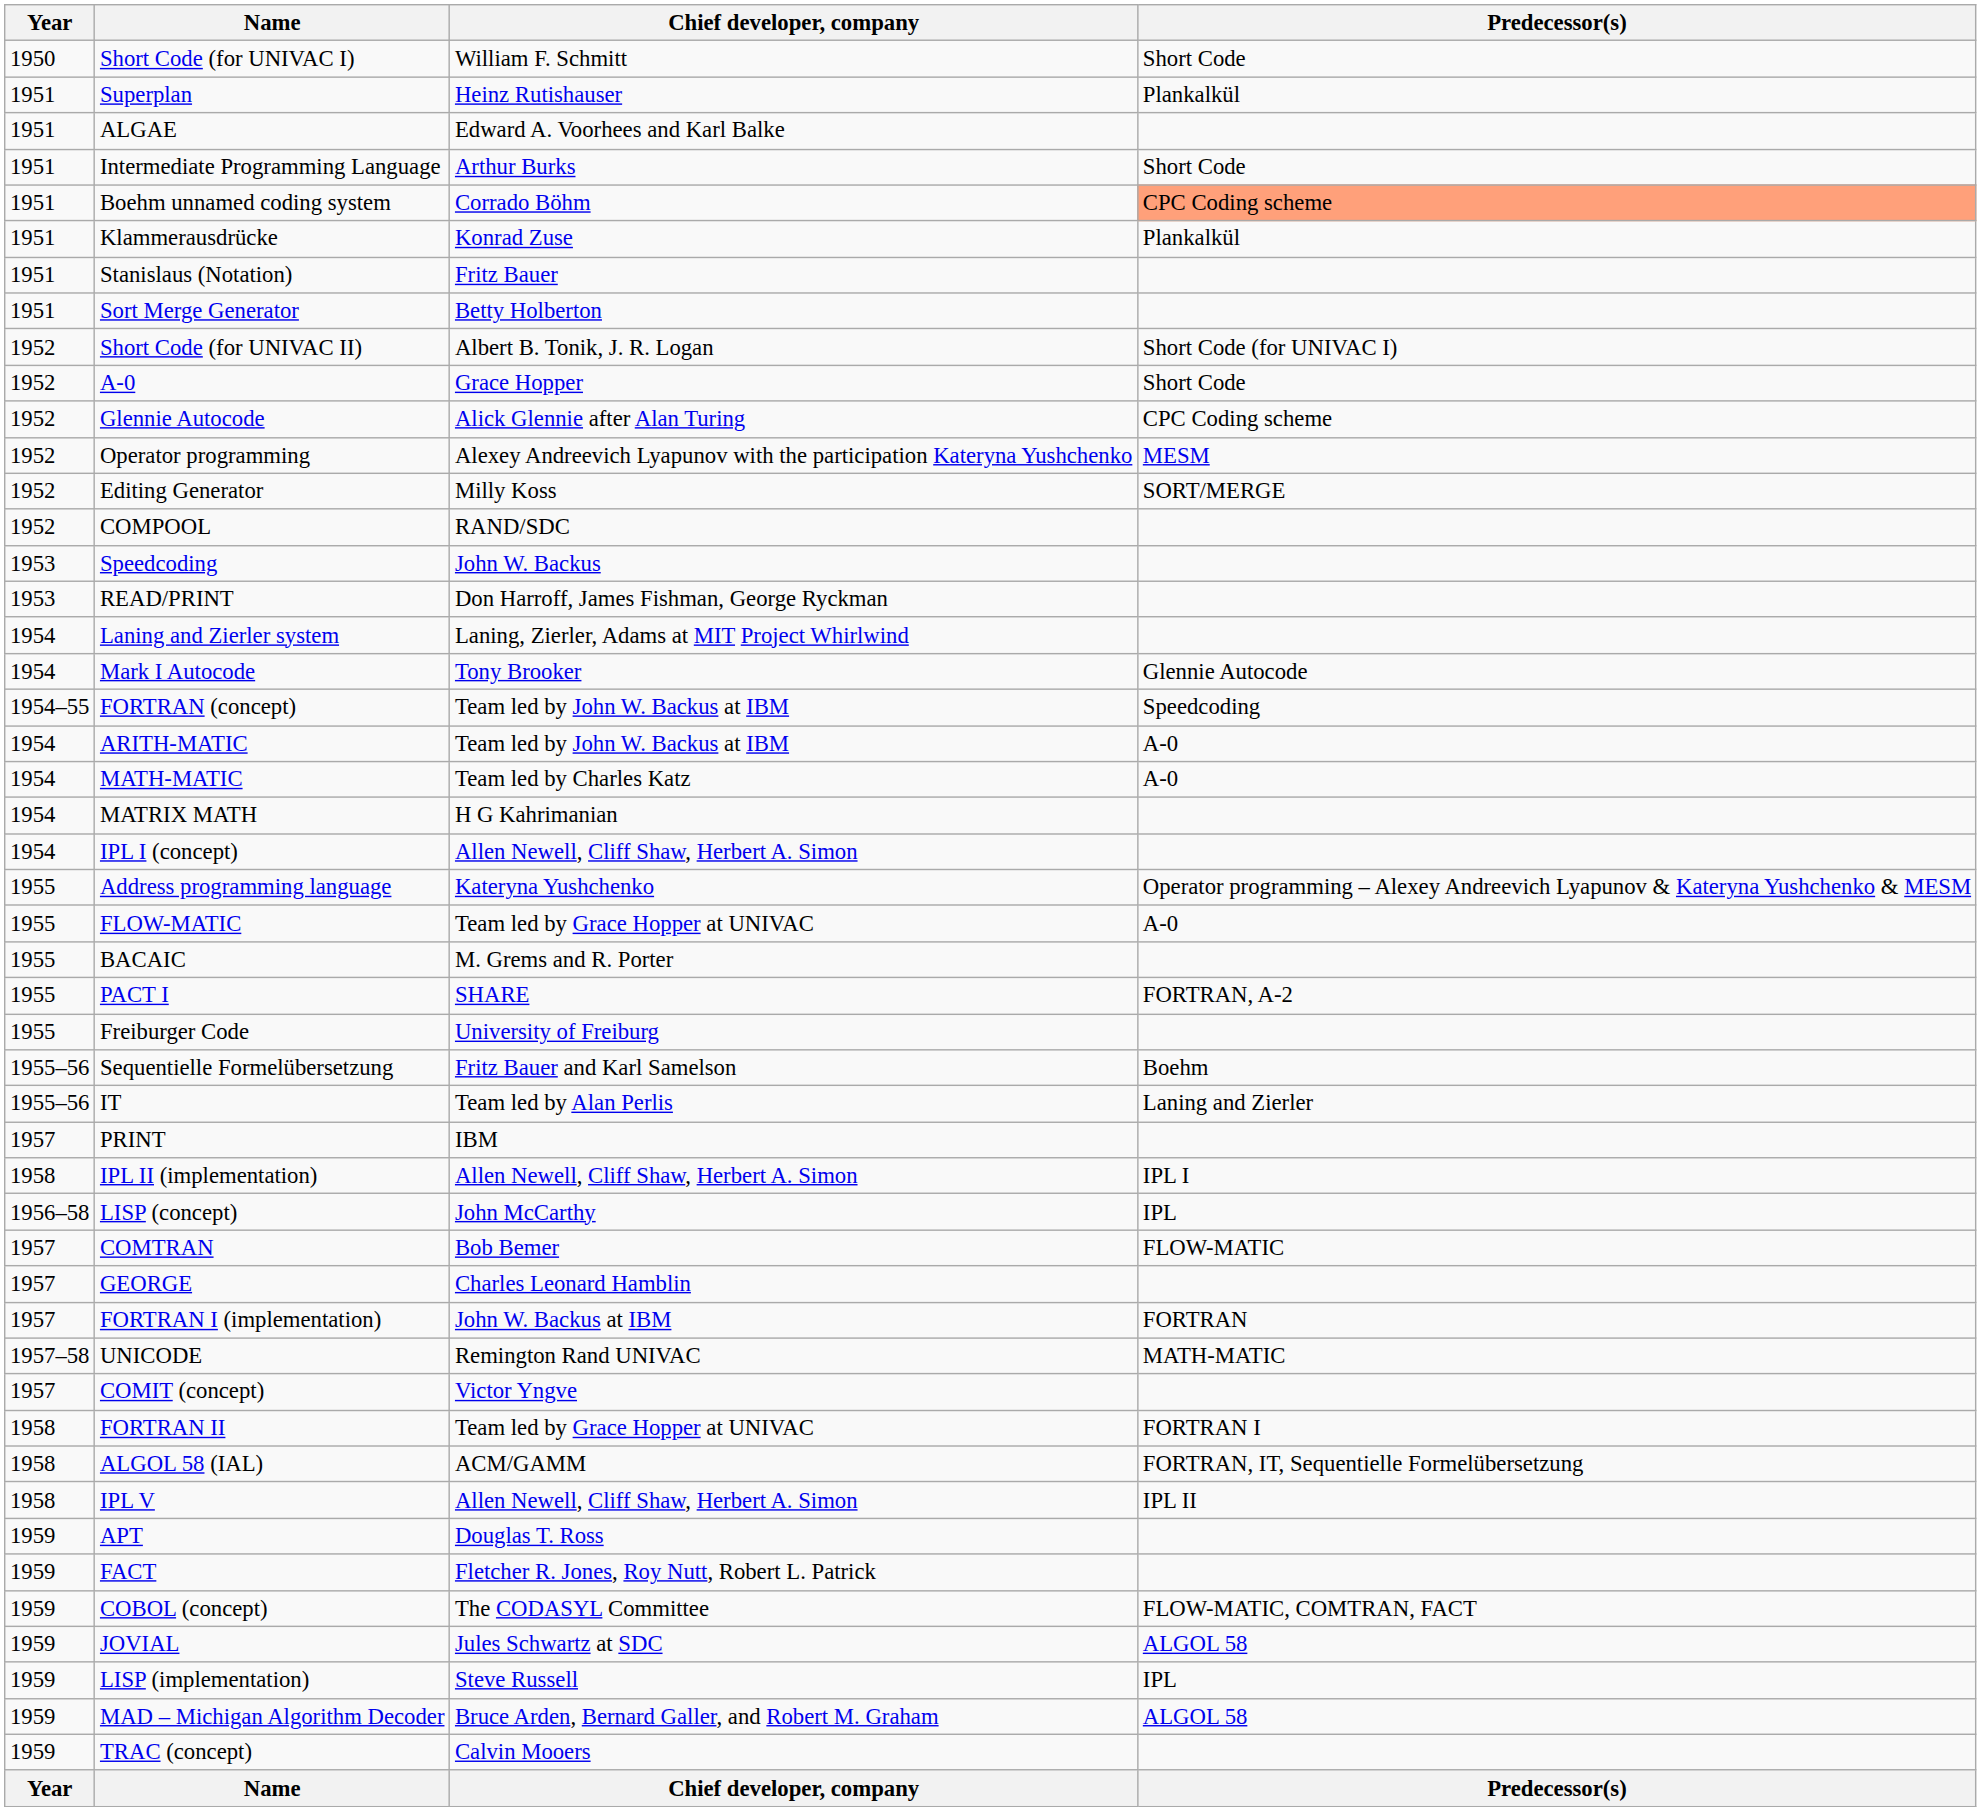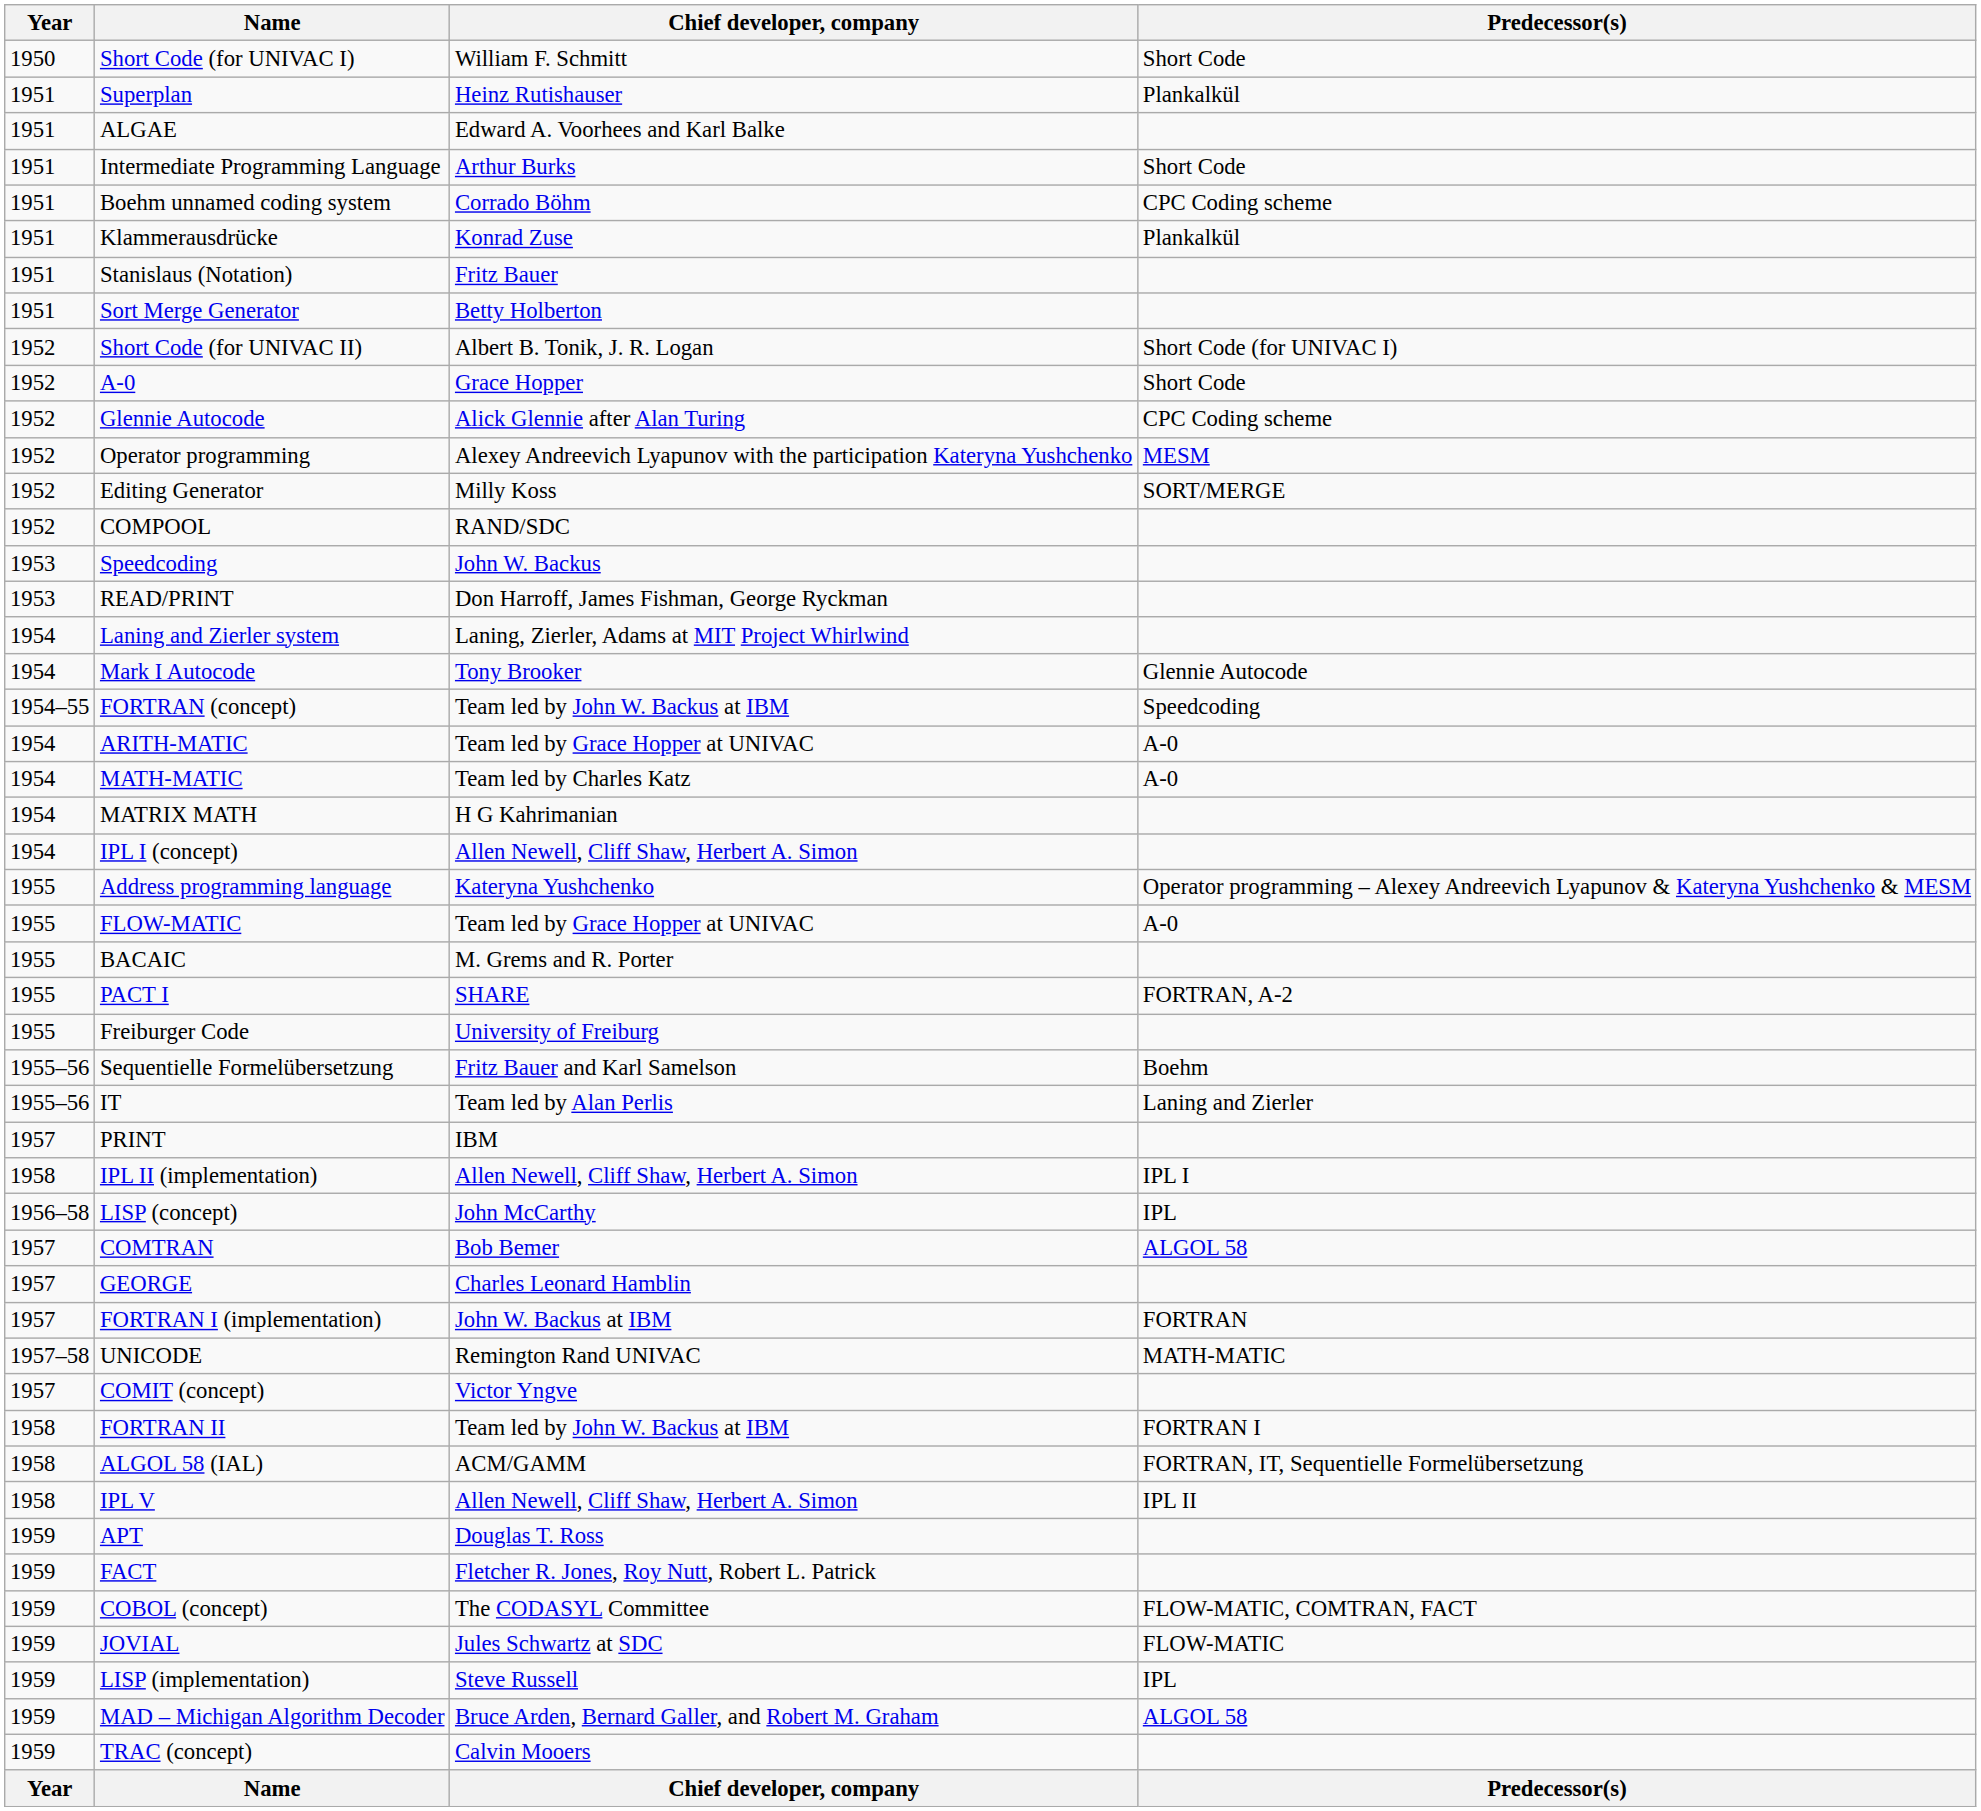 <table class="wikitable sortable">
 <tr>
 <th>Year</th>
 <th>Name</th>
 <th>Chief developer, company</th>
 <th>Predecessor(s)</th>
 </tr>
 <tr>
 <td>1950</td>
 <td><a href='#'>Short Code</a> (for UNIVAC I)</td>
 <td>William F. Schmitt</td>
 <td>Short Code</td>
 </tr>
 <tr>
 <td>1951</td>
 <td><a href='#'>Superplan</a></td>
 <td><a href='#'>Heinz Rutishauser</a></td>
 <td>Plankalkül</td>
 </tr>
 <tr>
 <td>1951</td>
 <td>ALGAE</td>
 <td>Edward A. Voorhees and Karl Balke</td>
 <td></td>
 </tr>
 <tr>
 <td>1951</td>
 <td>Intermediate Programming Language</td>
 <td><a href='#'>Arthur Burks</a></td>
 <td>Short Code</td>
 </tr>
 <tr>
 <td>1951</td>
 <td>Boehm unnamed coding system</td>
 <td><a href='#'>Corrado Böhm</a></td>
-<td style="background: lightsalmon;">CPC Coding scheme</td>
+<td>CPC Coding scheme</td>
 </tr>
 <tr>
 <td>1951</td>
 <td>Klammerausdrücke</td>
 <td><a href='#'>Konrad Zuse</a></td>
 <td>Plankalkül</td>
 </tr>
 <tr>
 <td>1951</td>
 <td>Stanislaus (Notation)</td>
 <td><a href='#'>Fritz Bauer</a></td>
 <td></td>
 </tr>
 <tr>
 <td>1951</td>
 <td><a href='#'>Sort Merge Generator</a></td>
 <td><a href='#'>Betty Holberton</a></td>
 <td></td>
 </tr>
 <tr>
 <td>1952</td>
 <td><a href='#'>Short Code</a> (for UNIVAC II)</td>
 <td>Albert B. Tonik, J. R. Logan</td>
 <td>Short Code (for UNIVAC I)</td>
 </tr>
 <tr>
 <td>1952</td>
 <td><a href='#'>A-0</a></td>
 <td><a href='#'>Grace Hopper</a></td>
 <td>Short Code</td>
 </tr>
 <tr>
 <td>1952</td>
 <td><a href='#'>Glennie Autocode</a></td>
 <td><a href='#'>Alick Glennie</a> after <a href='#'>Alan Turing</a></td>
 <td>CPC Coding scheme</td>
 </tr>
 <tr>
 <td>1952</td>
 <td>Operator programming</td>
 <td>Alexey Andreevich Lyapunov with the participation <a href='#'>Kateryna Yushchenko</a></td>
 <td><a href='#'>MESM</a></td>
 </tr>
 <tr>
 <td>1952</td>
 <td>Editing Generator</td>
 <td>Milly Koss</td>
 <td>SORT/MERGE</td>
 </tr>
 <tr>
 <td>1952</td>
 <td>COMPOOL</td>
 <td>RAND/SDC</td>
 <td></td>
 </tr>
 <tr>
 <td>1953</td>
 <td><a href='#'>Speedcoding</a></td>
 <td><a href='#'>John W. Backus</a></td>
 <td></td>
 </tr>
 <tr>
 <td>1953</td>
 <td>READ/PRINT</td>
 <td>Don Harroff, James Fishman, George Ryckman</td>
 <td></td>
 </tr>
 <tr>
 <td>1954</td>
 <td><a href='#'>Laning and Zierler system</a></td>
 <td>Laning, Zierler, Adams at <a href='#'>MIT</a> <a href='#'>Project Whirlwind</a></td>
 <td></td>
 </tr>
 <tr>
 <td>1954</td>
 <td><a href='#'>Mark I Autocode</a></td>
 <td><a href='#'>Tony Brooker</a></td>
 <td>Glennie Autocode</td>
 </tr>
 <tr>
 <td>1954–55</td>
 <td><a href='#'>FORTRAN</a> (concept)</td>
 <td>Team led by <a href='#'>John W. Backus</a> at <a href='#'>IBM</a></td>
 <td>Speedcoding</td>
 </tr>
 <tr>
 <td>1954</td>
 <td><a href='#'>ARITH-MATIC</a></td>
-<td>Team led by <a href='#'>John W. Backus</a> at <a href='#'>IBM</a></td>
+<td>Team led by <a href='#'>Grace Hopper</a> at UNIVAC</td>
 <td>A-0</td>
 </tr>
 <tr>
 <td>1954</td>
 <td><a href='#'>MATH-MATIC</a></td>
 <td>Team led by Charles Katz</td>
 <td>A-0</td>
 </tr>
 <tr>
 <td>1954</td>
 <td>MATRIX MATH</td>
 <td>H G Kahrimanian</td>
 <td></td>
 </tr>
 <tr>
 <td>1954</td>
 <td><a href='#'>IPL I</a> (concept)</td>
 <td><a href='#'>Allen Newell</a>, <a href='#'>Cliff Shaw</a>, <a href='#'>Herbert A. Simon</a></td>
 <td></td>
 </tr>
 <tr>
 <td>1955</td>
 <td><a href='#'>Address programming language</a></td>
 <td><a href='#'>Kateryna Yushchenko</a></td>
 <td>Operator programming – Alexey Andreevich Lyapunov & <a href='#'>Kateryna Yushchenko</a> & <a href='#'>MESM</a></td>
 </tr>
 <tr>
 <td>1955</td>
 <td><a href='#'>FLOW-MATIC</a></td>
 <td>Team led by <a href='#'>Grace Hopper</a> at UNIVAC</td>
 <td>A-0</td>
 </tr>
 <tr>
 <td>1955</td>
 <td>BACAIC</td>
 <td>M. Grems and R. Porter</td>
 <td></td>
 </tr>
 <tr>
 <td>1955</td>
 <td><a href='#'>PACT I</a></td>
 <td><a href='#'>SHARE</a></td>
 <td>FORTRAN, A-2</td>
 </tr>
 <tr>
 <td>1955</td>
 <td>Freiburger Code</td>
 <td><a href='#'>University of Freiburg</a></td>
 <td></td>
 </tr>
 <tr>
 <td>1955–56</td>
 <td>Sequentielle Formelübersetzung</td>
 <td><a href='#'>Fritz Bauer</a> and Karl Samelson</td>
 <td>Boehm</td>
 </tr>
 <tr>
 <td>1955–56</td>
 <td>IT</td>
 <td>Team led by <a href='#'>Alan Perlis</a></td>
 <td>Laning and Zierler</td>
 </tr>
 <tr>
 <td>1957</td>
 <td>PRINT</td>
 <td>IBM</td>
 <td></td>
 </tr>
 <tr>
 <td>1958</td>
 <td><a href='#'>IPL II</a> (implementation)</td>
 <td><a href='#'>Allen Newell</a>, <a href='#'>Cliff Shaw</a>, <a href='#'>Herbert A. Simon</a></td>
 <td>IPL I</td>
 </tr>
 <tr>
 <td>1956–58</td>
 <td><a href='#'>LISP</a> (concept)</td>
 <td><a href='#'>John McCarthy</a></td>
 <td>IPL</td>
 </tr>
 <tr>
 <td>1957</td>
 <td><a href='#'>COMTRAN</a></td>
 <td><a href='#'>Bob Bemer</a></td>
-<td>FLOW-MATIC</td>
+<td><a href='#'>ALGOL 58</a></td>
 </tr>
 <tr>
 <td>1957</td>
 <td><a href='#'>GEORGE</a></td>
 <td><a href='#'>Charles Leonard Hamblin</a></td>
 <td></td>
 </tr>
 <tr>
 <td>1957</td>
 <td><a href='#'>FORTRAN I</a> (implementation)</td>
 <td><a href='#'>John W. Backus</a> at <a href='#'>IBM</a></td>
 <td>FORTRAN</td>
 </tr>
 <tr>
 <td>1957–58</td>
 <td>UNICODE</td>
 <td>Remington Rand UNIVAC</td>
 <td>MATH-MATIC</td>
 </tr>
 <tr>
 <td>1957</td>
 <td><a href='#'>COMIT</a> (concept)</td>
 <td><a href='#'>Victor Yngve</a></td>
 <td></td>
 </tr>
 <tr>
 <td>1958</td>
 <td><a href='#'>FORTRAN II</a></td>
-<td>Team led by <a href='#'>Grace Hopper</a> at UNIVAC</td>
+<td>Team led by <a href='#'>John W. Backus</a> at <a href='#'>IBM</a></td>
 <td>FORTRAN I</td>
 </tr>
 <tr>
 <td>1958</td>
 <td><a href='#'>ALGOL 58</a> (IAL)</td>
 <td>ACM/GAMM</td>
 <td>FORTRAN, IT, Sequentielle Formelübersetzung</td>
 </tr>
 <tr>
 <td>1958</td>
 <td><a href='#'>IPL V</a></td>
 <td><a href='#'>Allen Newell</a>, <a href='#'>Cliff Shaw</a>, <a href='#'>Herbert A. Simon</a></td>
 <td>IPL II</td>
 </tr>
 <tr>
 <td>1959</td>
 <td><a href='#'>APT</a></td>
 <td><a href='#'>Douglas T. Ross</a></td>
 <td></td>
 </tr>
 <tr>
 <td>1959</td>
 <td><a href='#'>FACT</a></td>
 <td><a href='#'>Fletcher R. Jones</a>, <a href='#'>Roy Nutt</a>, Robert L. Patrick</td>
 <td></td>
 </tr>
 <tr>
 <td>1959</td>
 <td><a href='#'>COBOL</a> (concept)</td>
 <td>The <a href='#'>CODASYL</a> Committee</td>
 <td>FLOW-MATIC, COMTRAN, FACT</td>
 </tr>
 <tr>
 <td>1959</td>
 <td><a href='#'>JOVIAL</a></td>
 <td><a href='#'>Jules Schwartz</a> at <a href='#'>SDC</a></td>
-<td><a href='#'>ALGOL 58</a></td>
+<td>FLOW-MATIC</td>
 </tr>
 <tr>
 <td>1959</td>
 <td><a href='#'>LISP</a> (implementation)</td>
 <td><a href='#'>Steve Russell</a></td>
 <td>IPL</td>
 </tr>
 <tr>
 <td>1959</td>
 <td><a href='#'>MAD – Michigan Algorithm Decoder</a></td>
 <td><a href='#'>Bruce Arden</a>, <a href='#'>Bernard Galler</a>, and <a href='#'>Robert M. Graham</a></td>
 <td><a href='#'>ALGOL 58</a></td>
 </tr>
 <tr>
 <td>1959</td>
 <td><a href='#'>TRAC</a> (concept)</td>
 <td><a href='#'>Calvin Mooers</a></td>
 <td></td>
 </tr>
 <tr class="sortbottom">
 <th>Year</th>
 <th>Name</th>
 <th>Chief developer, company</th>
 <th>Predecessor(s)</th>
 </tr>
 </table>
